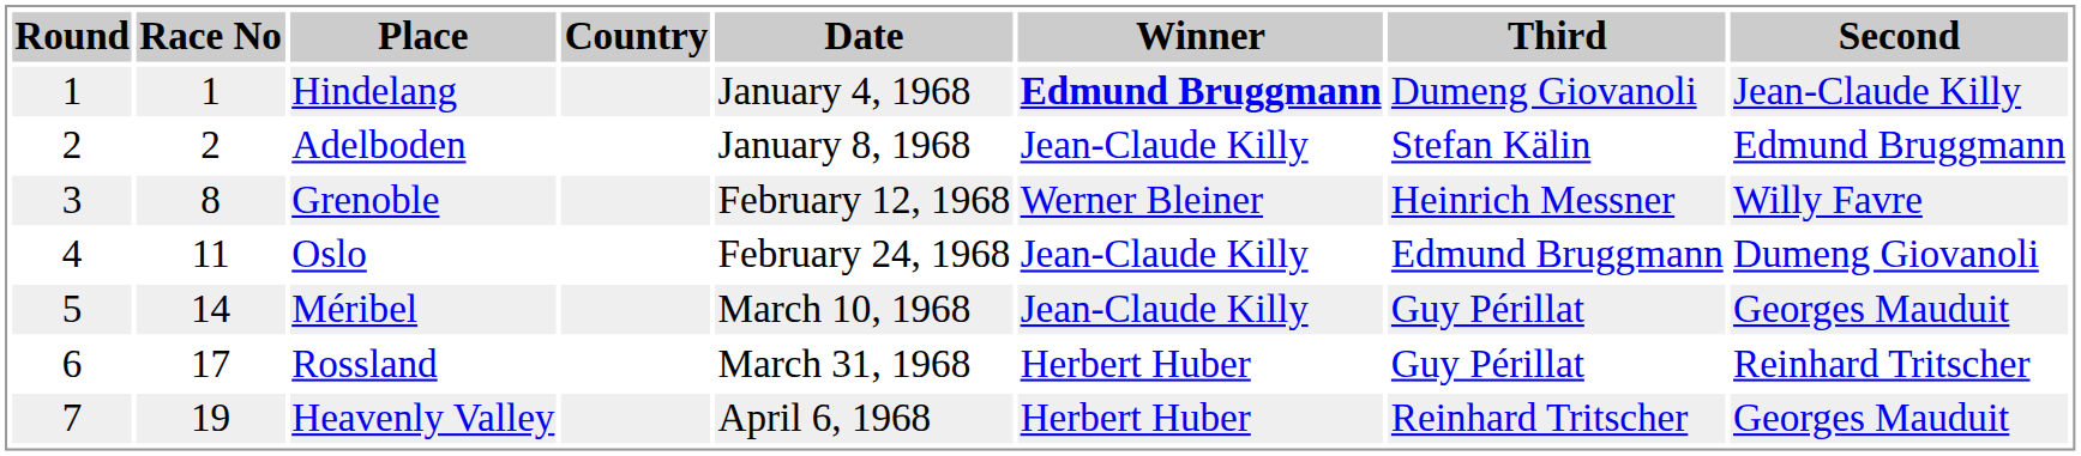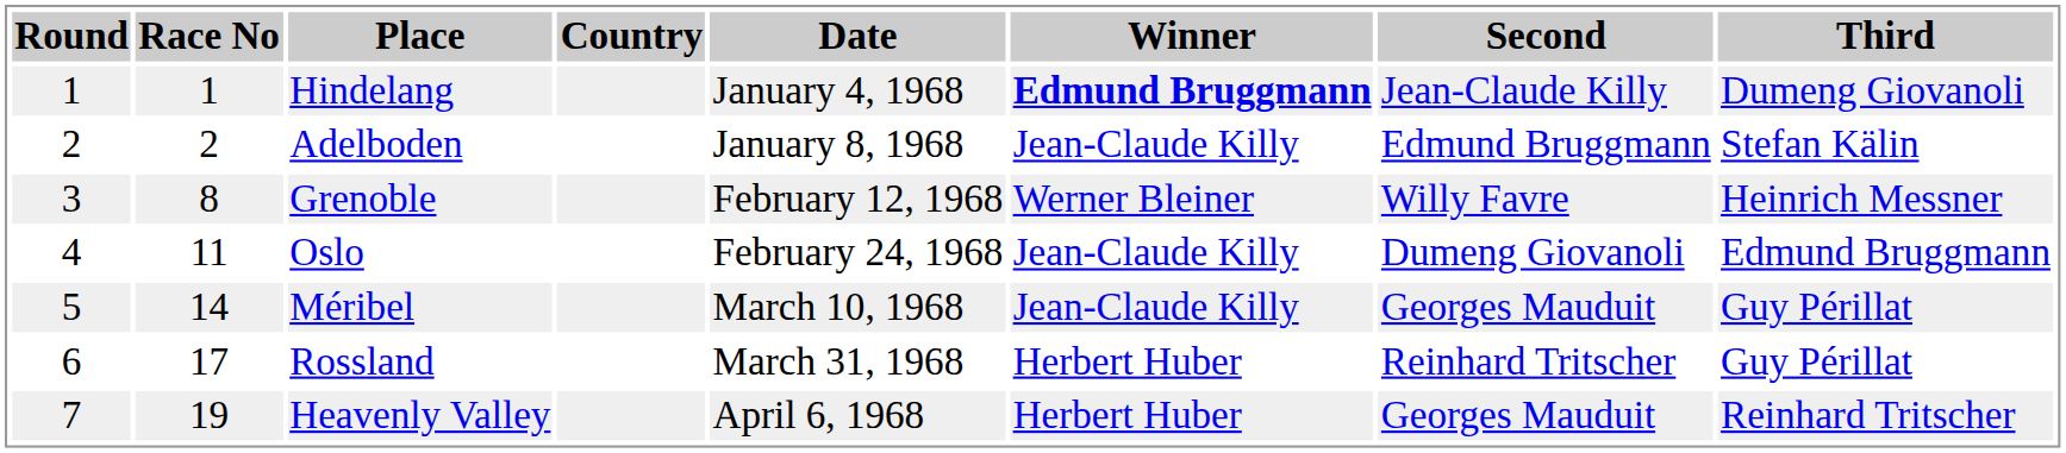 <table border="0" style="border: 1px solid #999; background-color:#FFFFFF; text-align:center">
 <tr align="center" bgcolor="#CCCCCC">
 <th>Round</th>
 <th>Race No</th>
 <th>Place</th>
 <th>Country</th>
 <th>Date</th>
 <th>Winner</th>
+<th>Second</th>
 <th>Third</th>
-<th>Second</th>
 </tr>
 <tr bgcolor="#EFEFEF">
 <td>1</td>
 <td>1</td>
 <td align="left"><a href='#'>Hindelang</a></td>
 <td align="left"></td>
 <td align="left">January 4, 1968</td>
 <td align="left"><strong> <a href='#'>Edmund Bruggmann</a></strong></td>
+<td align="left"> <a href='#'>Jean-Claude Killy</a></td>
 <td align="left"> <a href='#'>Dumeng Giovanoli</a></td>
-<td align="left"> <a href='#'>Jean-Claude Killy</a></td>
 </tr>
 <tr>
 <td>2</td>
 <td>2</td>
 <td align="left"><a href='#'>Adelboden</a></td>
 <td align="left"></td>
 <td align="left">January 8, 1968</td>
 <td align="left"> <a href='#'>Jean-Claude Killy</a></td>
+<td align="left"> <a href='#'>Edmund Bruggmann</a></td>
 <td align="left"> <a href='#'>Stefan Kälin</a></td>
-<td align="left"> <a href='#'>Edmund Bruggmann</a></td>
 </tr>
 <tr bgcolor="#EFEFEF">
 <td>3</td>
 <td>8</td>
 <td align="left"><a href='#'>Grenoble</a></td>
 <td align="left"></td>
 <td align="left">February 12, 1968</td>
 <td align="left"> <a href='#'>Werner Bleiner</a></td>
+<td align="left"> <a href='#'>Willy Favre</a></td>
 <td align="left"> <a href='#'>Heinrich Messner</a></td>
-<td align="left"> <a href='#'>Willy Favre</a></td>
 </tr>
 <tr>
 <td>4</td>
 <td>11</td>
 <td align="left"><a href='#'>Oslo</a></td>
 <td align="left"></td>
 <td align="left">February 24, 1968</td>
 <td align="left"> <a href='#'>Jean-Claude Killy</a></td>
+<td align="left"> <a href='#'>Dumeng Giovanoli</a></td>
 <td align="left"> <a href='#'>Edmund Bruggmann</a></td>
-<td align="left"> <a href='#'>Dumeng Giovanoli</a></td>
 </tr>
 <tr bgcolor="#EFEFEF">
 <td>5</td>
 <td>14</td>
 <td align="left"><a href='#'>Méribel</a></td>
 <td align="left"></td>
 <td align="left">March 10, 1968</td>
 <td align="left"> <a href='#'>Jean-Claude Killy</a></td>
+<td align="left"> <a href='#'>Georges Mauduit</a></td>
 <td align="left"> <a href='#'>Guy Périllat</a></td>
-<td align="left"> <a href='#'>Georges Mauduit</a></td>
 </tr>
 <tr>
 <td>6</td>
 <td>17</td>
 <td align="left"><a href='#'>Rossland</a></td>
 <td align="left"></td>
 <td align="left">March 31, 1968</td>
 <td align="left"> <a href='#'>Herbert Huber</a></td>
+<td align="left"> <a href='#'>Reinhard Tritscher</a></td>
 <td align="left"> <a href='#'>Guy Périllat</a></td>
-<td align="left"> <a href='#'>Reinhard Tritscher</a></td>
 </tr>
 <tr bgcolor="#EFEFEF">
 <td>7</td>
 <td>19</td>
 <td align="left"><a href='#'>Heavenly Valley</a></td>
 <td align="left"></td>
 <td align="left">April 6, 1968</td>
 <td align="left"> <a href='#'>Herbert Huber</a></td>
+<td align="left"> <a href='#'>Georges Mauduit</a></td>
 <td align="left"> <a href='#'>Reinhard Tritscher</a></td>
-<td align="left"> <a href='#'>Georges Mauduit</a></td>
 </tr>
 </table>
